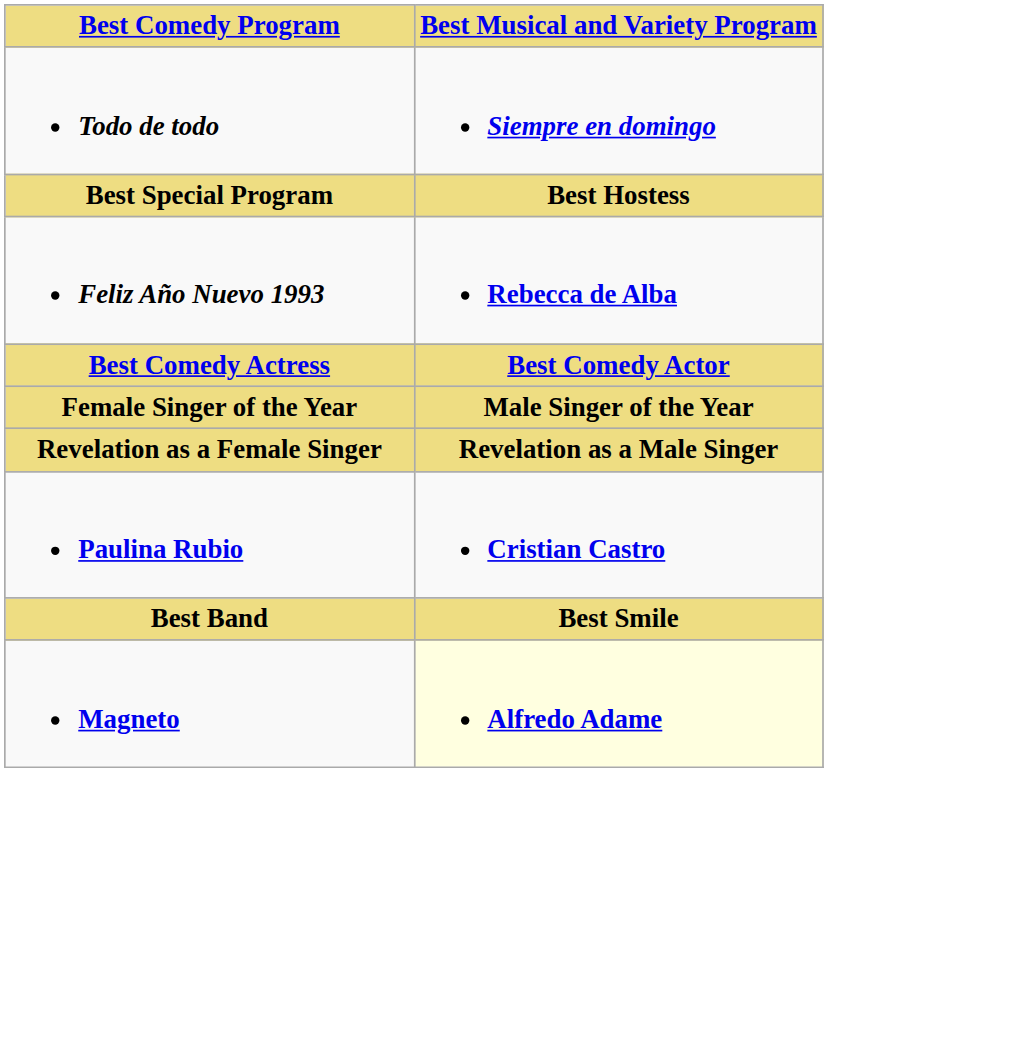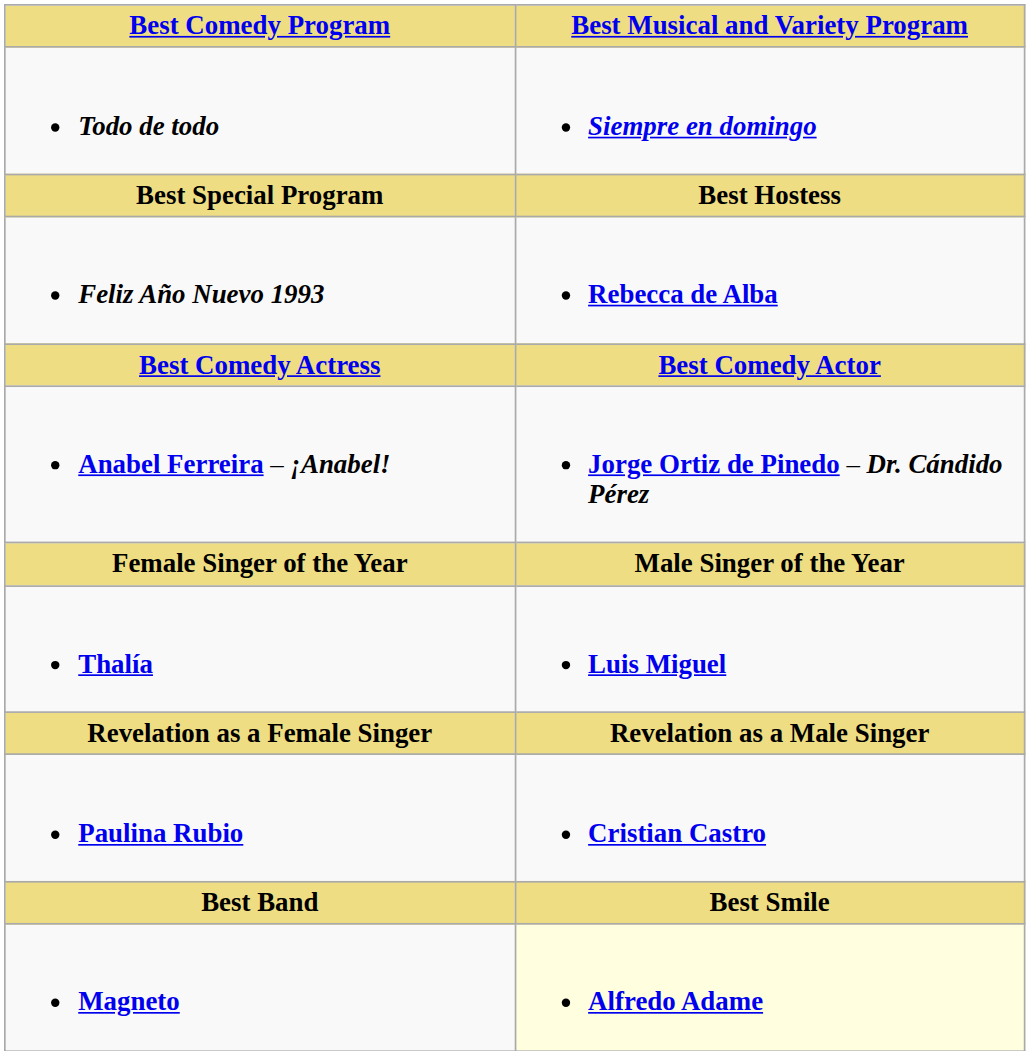 <table class="wikitable">
 <tr>
 <th style="background:#EEDD82; width:50%"><a href='#'>Best Comedy Program</a></th>
 <th style="background:#EEDD82; width:50%"><a href='#'>Best Musical and Variety Program</a></th>
 </tr>
 <tr>
 <td valign="top"><br><ul><li><strong><em>Todo de todo</em></strong></li></ul></td>
 <td valign="top"><br><ul><li><strong><em><a href='#'>Siempre en domingo</a></em></strong></li></ul></td>
 </tr>
 <tr>
 <th style="background:#EEDD82; width:50%">Best Special Program</th>
 <th style="background:#EEDD82; width:50%">Best Hostess</th>
 </tr>
 <tr>
 <td valign="top"><br><ul><li><strong><em>Feliz Año Nuevo 1993</em></strong></li></ul></td>
 <td valign="top"><br><ul><li><strong><a href='#'>Rebecca de Alba</a></strong></li></ul></td>
 </tr>
 <tr>
 <th style="background:#EEDD82; width:50%"><a href='#'>Best Comedy Actress</a></th>
 <th style="background:#EEDD82; width:50%"><a href='#'>Best Comedy Actor</a></th>
 </tr>
 <tr>
+<td valign="top"><br><ul><li><strong><a href='#'>Anabel Ferreira</a></strong> – <strong><em>¡Anabel!</em></strong></li></ul></td>
+<td valign="top"><br><ul><li><strong><a href='#'>Jorge Ortiz de Pinedo</a></strong> – <strong><em>Dr. Cándido Pérez</em></strong></li></ul></td>
+</tr>
+<tr>
 <th style="background:#EEDD82; width:50%">Female Singer of the Year</th>
 <th style="background:#EEDD82; width:50%">Male Singer of the Year</th>
+</tr>
+<tr>
+<td valign="top"><br><ul><li><strong><a href='#'>Thalía</a></strong></li></ul></td>
+<td valign="top"><br><ul><li><strong><a href='#'>Luis Miguel</a></strong></li></ul></td>
 </tr>
 <tr>
 <th style="background:#EEDD82; width:50%">Revelation as a Female Singer</th>
 <th style="background:#EEDD82; width:50%">Revelation as a Male Singer</th>
 </tr>
 <tr>
 <td valign="top"><br><ul><li><strong><a href='#'>Paulina Rubio</a></strong></li></ul></td>
 <td valign="top"><br><ul><li><strong><a href='#'>Cristian Castro</a></strong></li></ul></td>
 </tr>
 <tr>
 <th style="background:#EEDD82; width:50%">Best Band</th>
 <th style="background:#EEDD82; width:50%">Best Smile</th>
 </tr>
 <tr>
 <td valign="top"><br><ul><li><strong><a href='#'>Magneto</a></strong></li></ul></td>
 <td valign="top" style="background: lightyellow;"><br><ul><li><strong><a href='#'>Alfredo Adame</a></strong></li></ul></td>
 </tr>
 <tr>
 </tr>
 </table>
